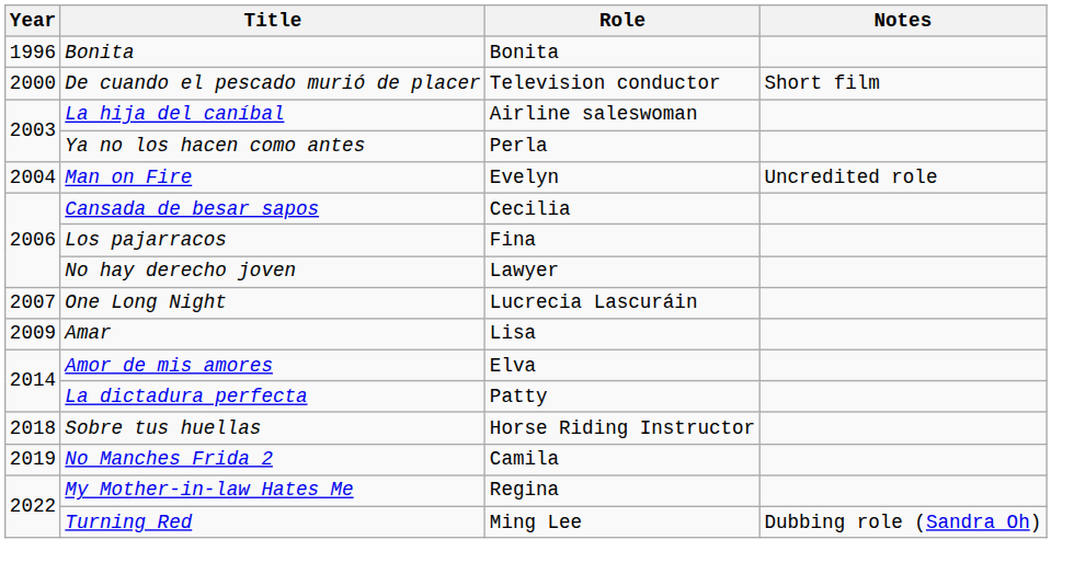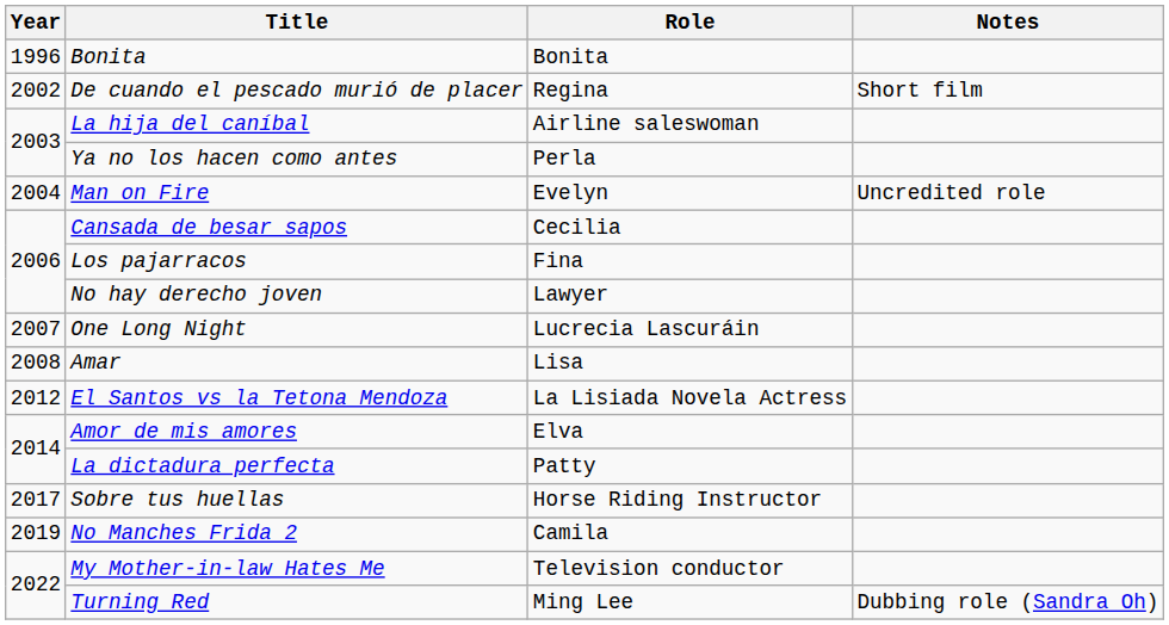 <table class="wikitable sortable">
 <tr>
 <th scope="col">Year</th>
 <th scope="col">Title</th>
 <th scope="col">Role</th>
 <th scope="col">Notes</th>
 </tr>
 <tr>
 <td>1996</td>
 <td><em>Bonita</em></td>
 <td>Bonita</td>
 <td></td>
 </tr>
 <tr>
-<td>2000</td>
+<td>2002</td>
 <td><em>De cuando el pescado murió de placer</em></td>
-<td>Television conductor</td>
+<td>Regina</td>
 <td>Short film</td>
 </tr>
 <tr>
 <td rowspan="2">2003</td>
 <td><em><a href='#'>La hija del caníbal</a></em></td>
 <td>Airline saleswoman</td>
 <td></td>
 </tr>
 <tr>
 <td><em>Ya no los hacen como antes</em></td>
 <td>Perla</td>
 <td></td>
 </tr>
 <tr>
 <td>2004</td>
 <td><em><a href='#'>Man on Fire</a></em></td>
 <td>Evelyn</td>
 <td>Uncredited role</td>
 </tr>
 <tr>
 <td rowspan="3">2006</td>
 <td><em><a href='#'>Cansada de besar sapos</a></em></td>
 <td>Cecilia</td>
 <td></td>
 </tr>
 <tr>
 <td><em>Los pajarracos</em></td>
 <td>Fina</td>
 <td></td>
 </tr>
 <tr>
 <td><em>No hay derecho joven</em></td>
 <td>Lawyer</td>
 <td></td>
 </tr>
 <tr>
 <td>2007</td>
 <td><em>One Long Night</em></td>
 <td>Lucrecia Lascuráin</td>
 <td></td>
 </tr>
 <tr>
-<td>2009</td>
+<td>2008</td>
 <td><em>Amar</em></td>
 <td>Lisa</td>
+<td></td>
+</tr>
+<tr>
+<td>2012</td>
+<td><em><a href='#'>El Santos vs la Tetona Mendoza</a></em></td>
+<td>La Lisiada Novela Actress</td>
 <td></td>
 </tr>
 <tr>
 <td rowspan="2">2014</td>
 <td><em><a href='#'>Amor de mis amores</a></em></td>
 <td>Elva</td>
 <td></td>
 </tr>
 <tr>
 <td><em><a href='#'>La dictadura perfecta</a></em></td>
 <td>Patty</td>
 <td></td>
 </tr>
 <tr>
-<td>2018</td>
+<td>2017</td>
 <td><em>Sobre tus huellas</em></td>
 <td>Horse Riding Instructor</td>
 <td></td>
 </tr>
 <tr>
 <td>2019</td>
 <td><em><a href='#'>No Manches Frida 2</a></em></td>
 <td>Camila</td>
 <td></td>
 </tr>
 <tr>
 <td rowspan="2">2022</td>
 <td><em><a href='#'>My Mother-in-law Hates Me</a></em></td>
-<td>Regina</td>
+<td>Television conductor</td>
 <td></td>
 </tr>
 <tr>
 <td><em><a href='#'>Turning Red</a></em></td>
 <td>Ming Lee</td>
 <td>Dubbing role (<a href='#'>Sandra Oh</a>)</td>
 </tr>
 </table>
